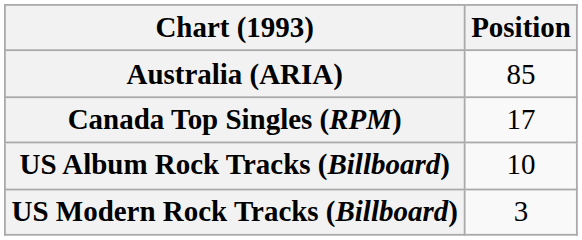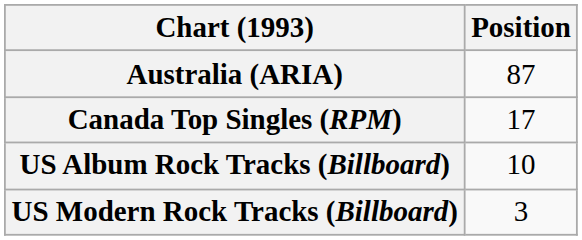 <table class="wikitable sortable plainrowheaders" style="text-align:center">
 <tr>
 <th>Chart (1993)</th>
 <th>Position</th>
 </tr>
 <tr>
 <th scope="row">Australia (ARIA)</th>
-<td>85</td>
+<td>87</td>
 </tr>
 <tr>
 <th scope="row">Canada Top Singles (<em>RPM</em>)</th>
 <td>17</td>
 </tr>
 <tr>
 <th scope="row">US Album Rock Tracks (<em>Billboard</em>)</th>
 <td>10</td>
 </tr>
 <tr>
 <th scope="row">US Modern Rock Tracks (<em>Billboard</em>)</th>
 <td>3</td>
 </tr>
 </table>
